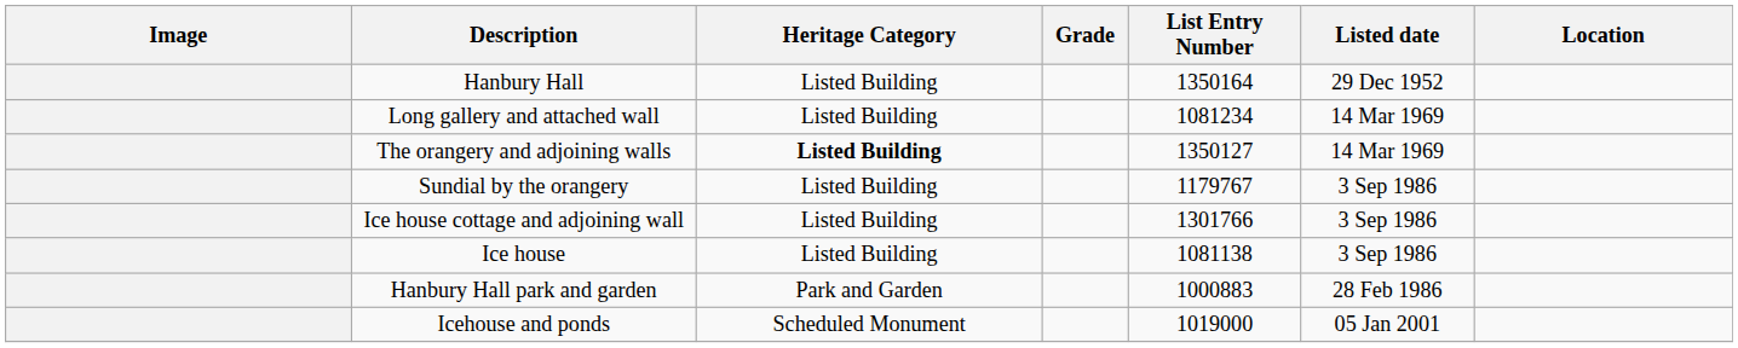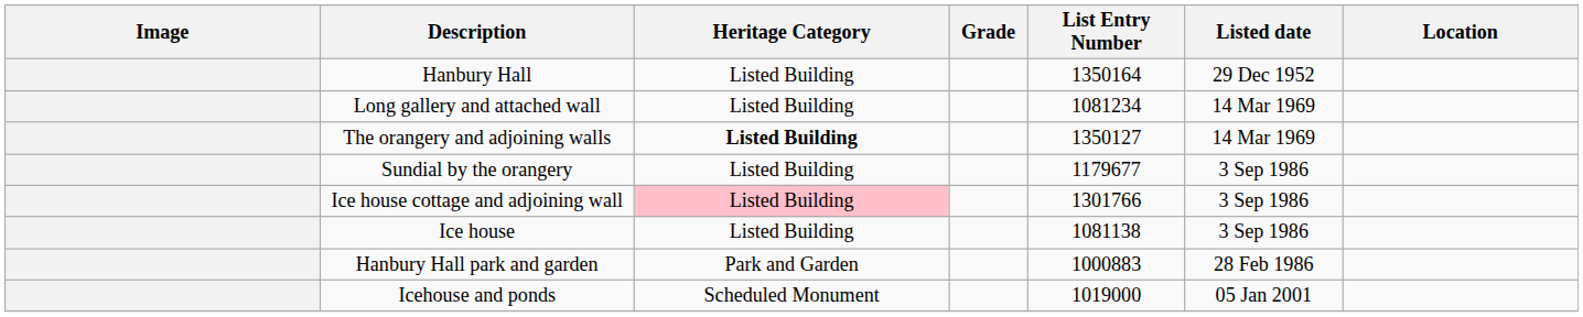 <table width=100% class="wikitable sortable plainrowheaders">
 <tr>
 <th scope="col" style="width:20%" class="unsortable">Image</th>
 <th scope="col" style="width:20%">Description</th>
 <th scope="col" style="width:20%">Heritage Category</th>
 <th scope="col" style="width:5%">Grade</th>
 <th scope="col" style="width:10%">List Entry Number</th>
 <th scope="col" style="width:10%">Listed date</th>
 <th scope="col" style="width:20%">Location</th>
 </tr>
 <tr>
 <th scope="row"></th>
 <td align="center">Hanbury Hall</td>
 <td align="center">Listed Building</td>
 <td align="center" ></td>
 <td align="center">1350164</td>
 <td align="center">29 Dec 1952</td>
 <td align="center"><small></small></td>
 </tr>
 <tr>
 <th scope="row"></th>
 <td align="center">Long gallery and attached wall</td>
 <td align="center">Listed Building</td>
 <td align="center" ></td>
 <td align="center">1081234</td>
 <td align="center">14 Mar 1969</td>
 <td align="center"><small></small></td>
 </tr>
 <tr>
 <th scope="row"></th>
 <td align="center">The orangery and adjoining walls</td>
 <td align="center"><strong>Listed Building</strong></td>
 <td align="center" ></td>
 <td align="center">1350127</td>
 <td align="center">14 Mar 1969</td>
 <td align="center"><small></small></td>
 </tr>
 <tr>
 <th scope="row"></th>
 <td align="center">Sundial by the orangery</td>
 <td align="center">Listed Building</td>
 <td align="center" ></td>
-<td align="center">1179767</td>
+<td align="center">1179677</td>
 <td align="center">3 Sep 1986</td>
 <td align="center"><small></small></td>
 </tr>
 <tr>
 <th scope="row"></th>
 <td align="center">Ice house cottage and adjoining wall</td>
-<td align="center">Listed Building</td>
+<td align="center" style="background: pink;">Listed Building</td>
 <td align="center" ></td>
 <td align="center">1301766</td>
 <td align="center">3 Sep 1986</td>
 <td align="center"><small></small></td>
 </tr>
 <tr>
 <th scope="row"></th>
 <td align="center">Ice house</td>
 <td align="center">Listed Building</td>
 <td align="center" ></td>
 <td align="center">1081138</td>
 <td align="center">3 Sep 1986</td>
 <td align="center"><small></small></td>
 </tr>
 <tr>
 <th scope="row"></th>
 <td align="center">Hanbury Hall park and garden</td>
 <td align="center">Park and Garden</td>
 <td align="center" ></td>
 <td align="center">1000883</td>
 <td align="center">28 Feb 1986</td>
 <td align="center"><small></small></td>
 </tr>
 <tr>
 <th scope="row"></th>
 <td align="center">Icehouse and ponds</td>
 <td align="center">Scheduled Monument</td>
 <td align="center"></td>
 <td align="center">1019000</td>
 <td align="center">05 Jan 2001</td>
 <td align="center"><small></small></td>
 </tr>
 <tr>
 </tr>
 </table>
